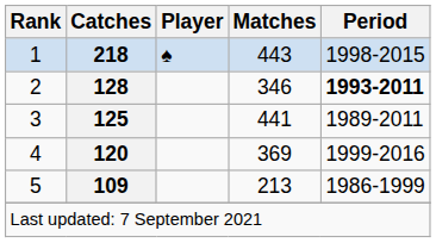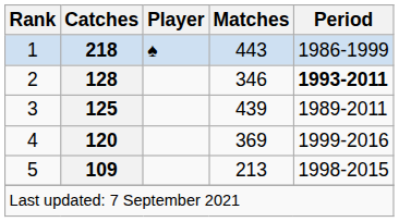 <table class="wikitable plainrowheaders sortable">
 <tr>
 <th scope=col>Rank</th>
 <th scope=col>Catches</th>
 <th scope=col>Player</th>
 <th scope=col>Matches</th>
 <th scope=col>Period</th>
 </tr>
 <tr bgcolor=#cee0f2>
 <td align=center>1</td>
 <th scope="row" style="text-align:center; background:#cee0f2;">218</th>
 <td>♠</td>
 <td align=center>443</td>
-<td>1998-2015</td>
+<td>1986-1999</td>
 </tr>
 <tr>
 <td align=center>2</td>
 <th scope=row style=text-align:center;>128</th>
 <td></td>
 <td align=center>346</td>
 <td><strong>1993-2011</strong></td>
 </tr>
 <tr>
 <td align=center>3</td>
 <th scope=row style=text-align:center;>125</th>
 <td></td>
-<td align=center>441</td>
+<td align=center>439</td>
 <td>1989-2011</td>
 </tr>
 <tr>
 <td align=center>4</td>
 <th scope=row style=text-align:center;>120</th>
 <td></td>
 <td align=center>369</td>
 <td>1999-2016</td>
 </tr>
 <tr>
 <td align=center>5</td>
 <th scope=row style=text-align:center;>109</th>
 <td></td>
 <td align=center>213</td>
-<td>1986-1999</td>
+<td>1998-2015</td>
 </tr>
 <tr>
 </tr>
 <tr class=sortbottom>
 <td colspan=5><small>Last updated: 7 September 2021</small></td>
 </tr>
 </table>
